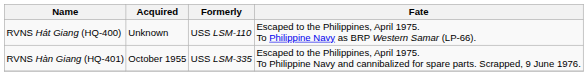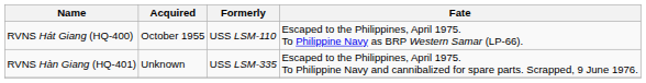 <table class="wikitable" style="font-size:95%;">
 <tr>
 <th>Name</th>
 <th>Acquired</th>
 <th>Formerly</th>
 <th>Fate</th>
 </tr>
 <tr>
 <td>RVNS <em>Hát Giang</em> (HQ-400)</td>
-<td>Unknown</td>
+<td>October 1955</td>
 <td>USS <em>LSM-110</em></td>
 <td>Escaped to the Philippines, April 1975.<br>To <a href='#'>Philippine Navy</a> as BRP <em>Western Samar</em> (LP-66).</td>
 </tr>
 <tr>
 <td>RVNS <em>Hàn Giang</em> (HQ-401)</td>
-<td>October 1955</td>
+<td>Unknown</td>
 <td>USS <em>LSM-335</em></td>
 <td>Escaped to the Philippines, April 1975.<br>To Philippine Navy and cannibalized for spare parts. Scrapped, 9 June 1976.</td>
 </tr>
 <tr>
 </tr>
 </table>
